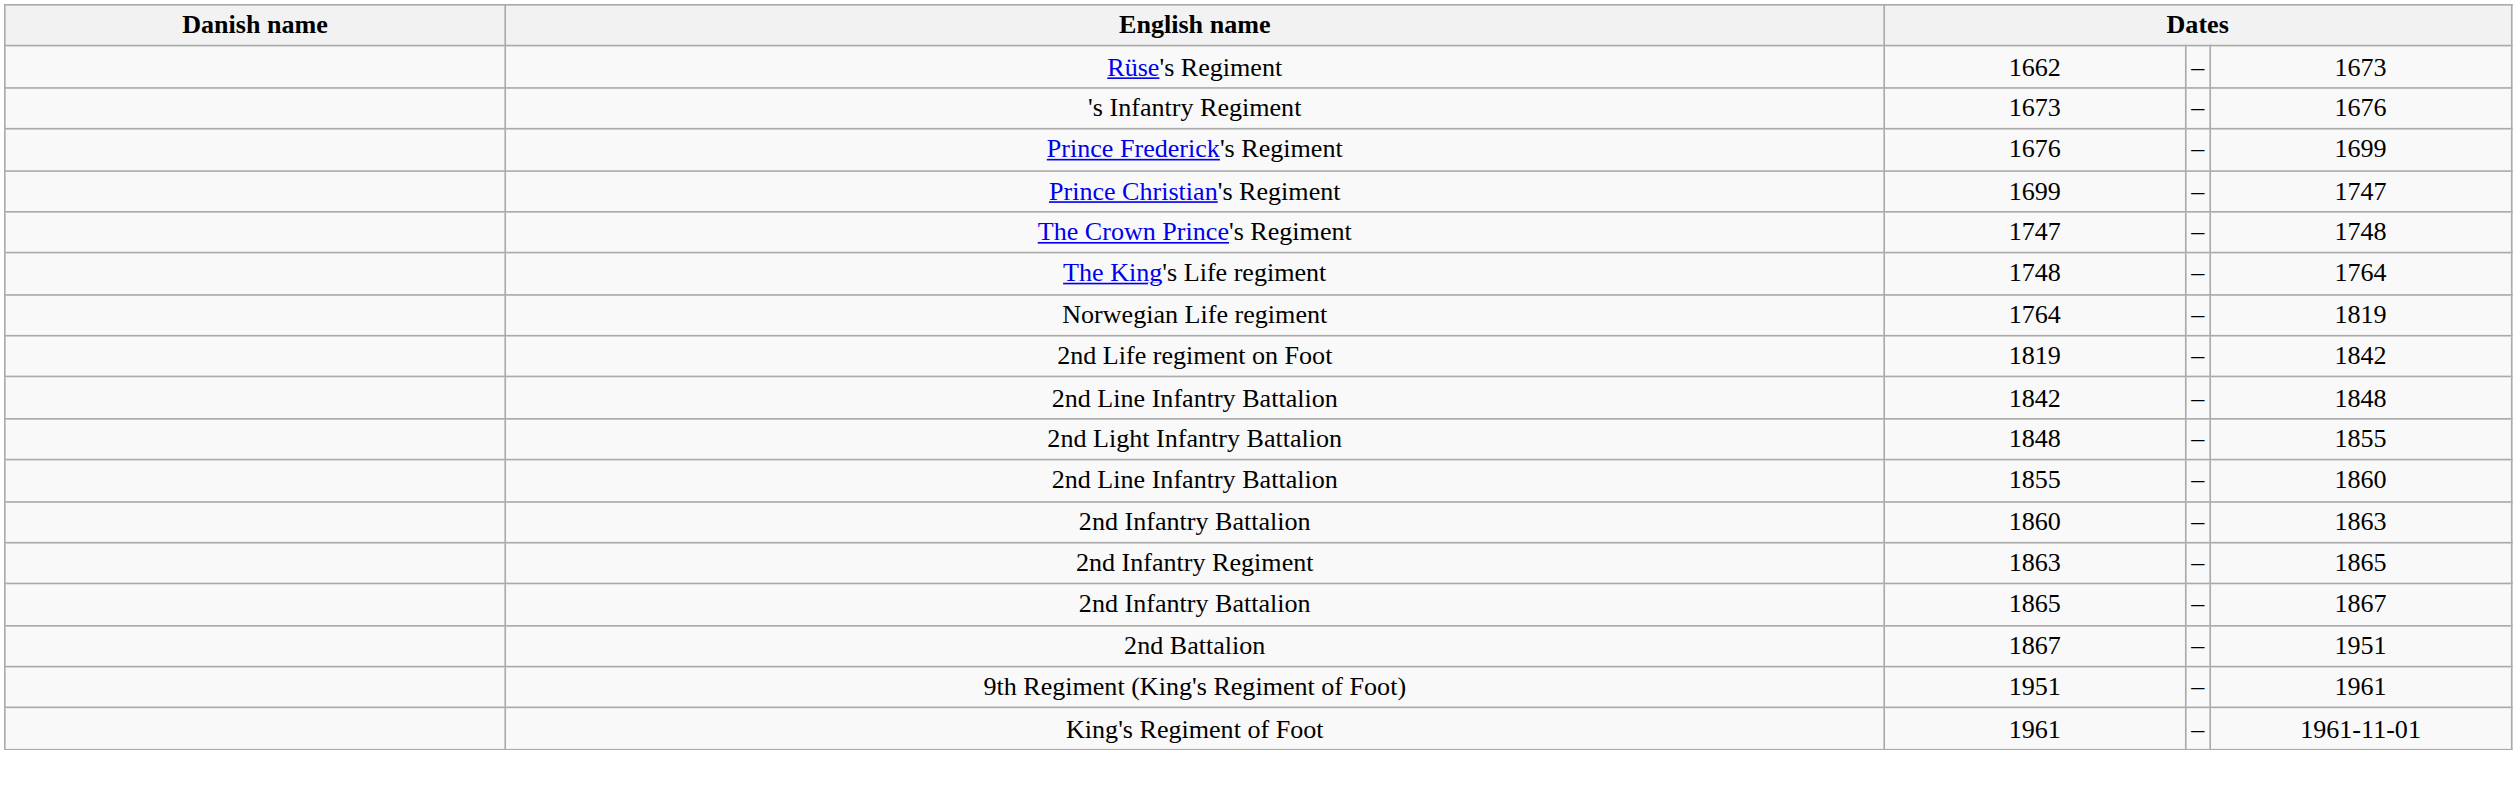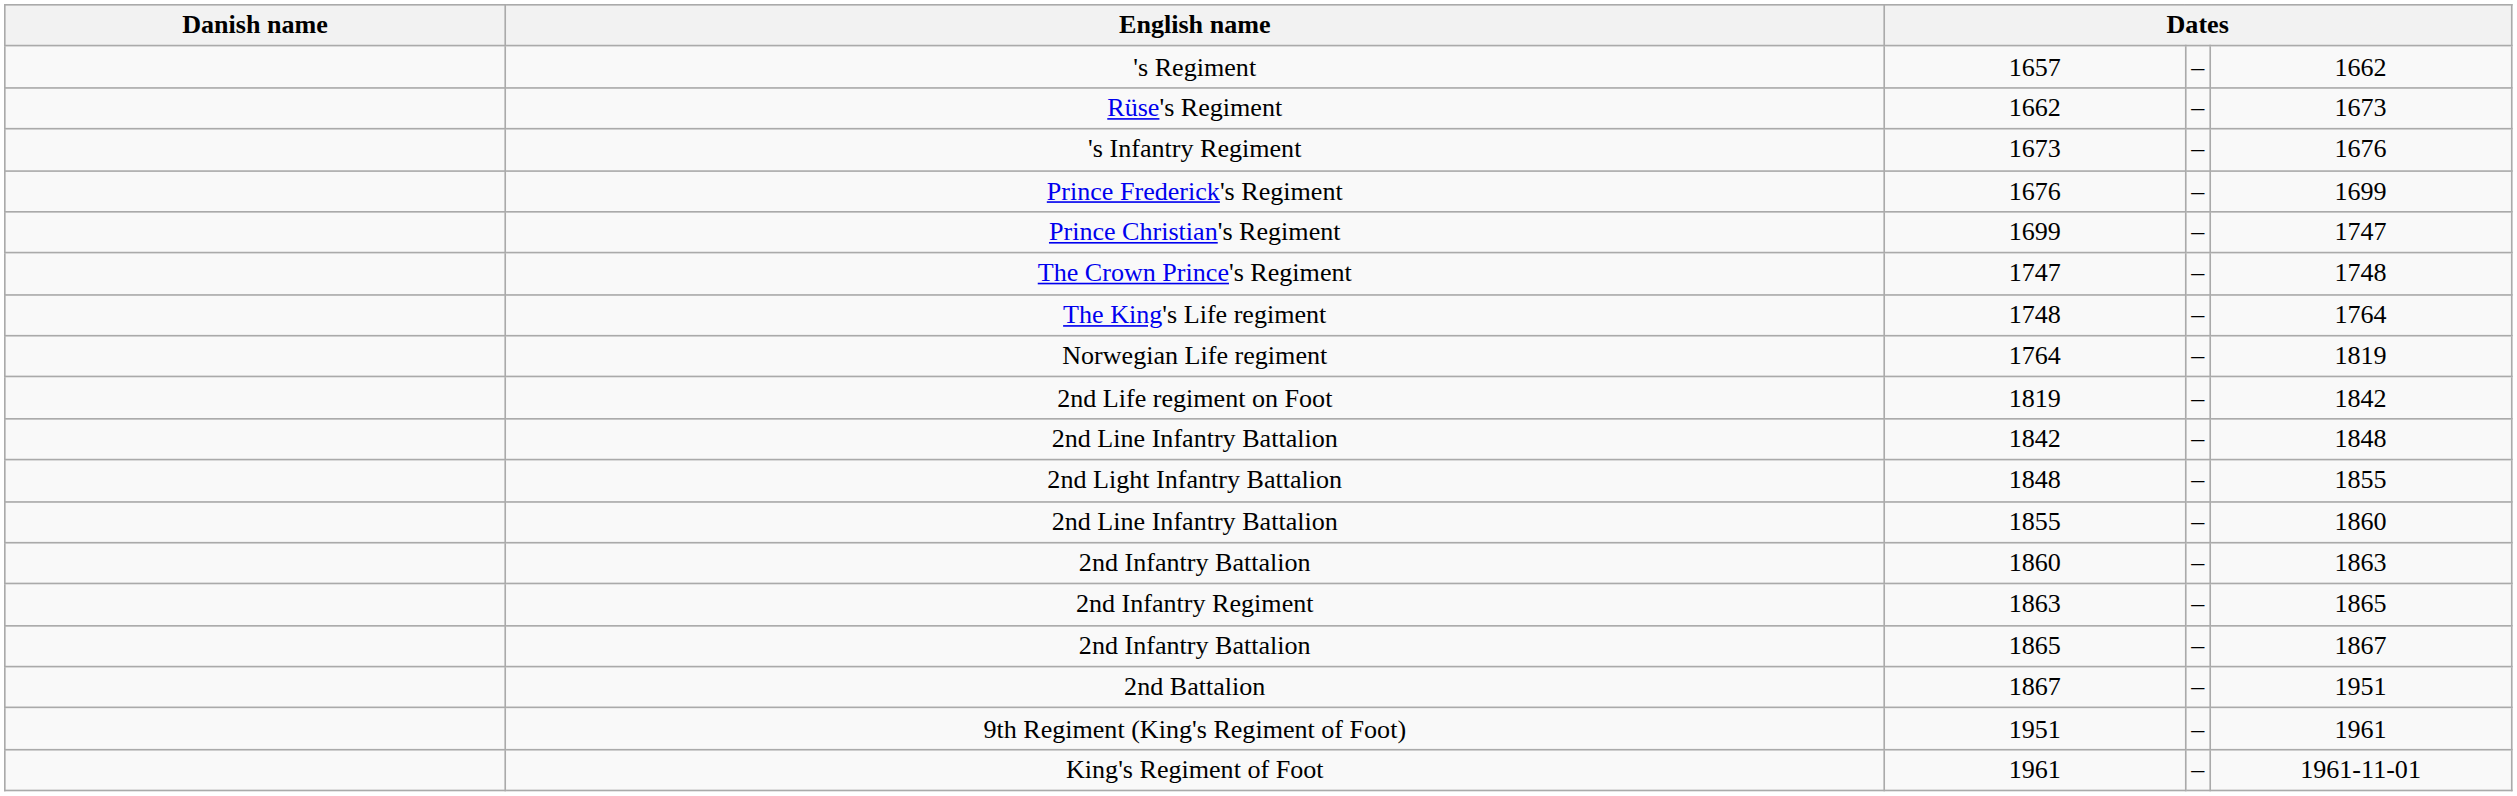 <table class="wikitable" style="text-align:center">
 <tr>
 <th>Danish name</th>
 <th>English name</th>
 <th colspan=3>Dates</th>
+</tr>
+<tr>
+<td></td>
+<td>'s Regiment</td>
+<td width="12%">1657</td>
+<td width="1%">–</td>
+<td width="12%">1662</td>
 </tr>
 <tr>
 <td></td>
 <td><a href='#'>Rüse</a>'s Regiment</td>
 <td width="12%">1662</td>
 <td width="1%">–</td>
 <td width="12%">1673</td>
 </tr>
 <tr>
 <td></td>
 <td>'s Infantry Regiment</td>
 <td width="12%">1673</td>
 <td width="1%">–</td>
 <td width="12%">1676</td>
 </tr>
 <tr>
 <td></td>
 <td><a href='#'>Prince Frederick</a>'s Regiment</td>
 <td width="12%">1676</td>
 <td width="1%">–</td>
 <td width="12%">1699</td>
 </tr>
 <tr>
 <td></td>
 <td><a href='#'>Prince Christian</a>'s Regiment</td>
 <td width="12%">1699</td>
 <td width="1%">–</td>
 <td width="12%">1747</td>
 </tr>
 <tr>
 <td></td>
 <td><a href='#'>The Crown Prince</a>'s Regiment</td>
 <td width="12%">1747</td>
 <td width="1%">–</td>
 <td width="12%">1748</td>
 </tr>
 <tr>
 <td></td>
 <td><a href='#'>The King</a>'s Life regiment</td>
 <td width="12%">1748</td>
 <td width="1%">–</td>
 <td width="12%">1764</td>
 </tr>
 <tr>
 <td></td>
 <td>Norwegian Life regiment</td>
 <td width="12%">1764</td>
 <td width="1%">–</td>
 <td width="12%">1819</td>
 </tr>
 <tr>
 <td></td>
 <td>2nd Life regiment on Foot</td>
 <td width="12%">1819</td>
 <td width="1%">–</td>
 <td width="12%">1842</td>
 </tr>
 <tr>
 <td></td>
 <td>2nd Line Infantry Battalion</td>
 <td width="12%">1842</td>
 <td width="1%">–</td>
 <td width="12%">1848</td>
 </tr>
 <tr>
 <td></td>
 <td>2nd Light Infantry Battalion</td>
 <td width="12%">1848</td>
 <td width="1%">–</td>
 <td width="12%">1855</td>
 </tr>
 <tr>
 <td></td>
 <td>2nd Line Infantry Battalion</td>
 <td width="12%">1855</td>
 <td width="1%">–</td>
 <td width="12%">1860</td>
 </tr>
 <tr>
 <td></td>
 <td>2nd Infantry Battalion</td>
 <td width="12%">1860</td>
 <td width="1%">–</td>
 <td width="12%">1863</td>
 </tr>
 <tr>
 <td></td>
 <td>2nd Infantry Regiment</td>
 <td width="12%">1863</td>
 <td width="1%">–</td>
 <td width="12%">1865</td>
 </tr>
 <tr>
 <td></td>
 <td>2nd Infantry Battalion</td>
 <td width="12%">1865</td>
 <td width="1%">–</td>
 <td width="12%">1867</td>
 </tr>
 <tr>
 <td></td>
 <td>2nd Battalion</td>
 <td width="12%">1867</td>
 <td width="1%">–</td>
 <td width="12%">1951</td>
 </tr>
 <tr>
 <td></td>
 <td>9th Regiment (King's Regiment of Foot)</td>
 <td width="12%">1951</td>
 <td width="1%">–</td>
 <td width="12%">1961</td>
 </tr>
 <tr>
 <td></td>
 <td>King's Regiment of Foot</td>
 <td width="12%">1961</td>
 <td width="1%">–</td>
 <td width="12%">1961-11-01</td>
 </tr>
 </table>
